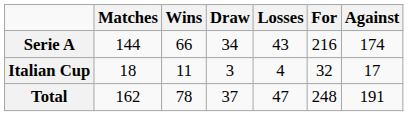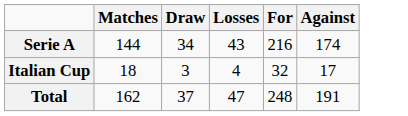 <table class="wikitable" style="text-align: center;">
 <tr>
 <td></td>
 <th>Matches</th>
-<th>Wins</th>
 <th>Draw</th>
 <th>Losses</th>
 <th>For</th>
 <th>Against</th>
 </tr>
 <tr>
 <th>Serie A</th>
 <td>144</td>
-<td>66</td>
 <td>34</td>
 <td>43</td>
 <td>216</td>
 <td>174</td>
 </tr>
 <tr>
 <th>Italian Cup</th>
 <td>18</td>
-<td>11</td>
 <td>3</td>
 <td>4</td>
 <td>32</td>
 <td>17</td>
 </tr>
 <tr>
 <th>Total</th>
 <td>162</td>
-<td>78</td>
 <td>37</td>
 <td>47</td>
 <td>248</td>
 <td>191</td>
 </tr>
 </table>
